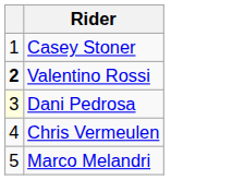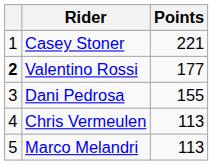 <table class="wikitable" style="font-size: 95%;">
 <tr>
 <th></th>
 <th>Rider</th>
+<th>Points</th>
 </tr>
 <tr>
 <td align=center>1</td>
 <td> <a href='#'>Casey Stoner</a></td>
+<td align=right>221</td>
 </tr>
 <tr>
 <td align=center><strong>2</strong></td>
 <td> <a href='#'>Valentino Rossi</a></td>
+<td align=right>177</td>
 </tr>
 <tr>
-<td align=center style="background: lightyellow;">3</td>
+<td align=center>3</td>
 <td> <a href='#'>Dani Pedrosa</a></td>
+<td align=right>155</td>
 </tr>
 <tr>
 <td align=center>4</td>
 <td> <a href='#'>Chris Vermeulen</a></td>
+<td align=right>113</td>
 </tr>
 <tr>
 <td align=center>5</td>
 <td> <a href='#'>Marco Melandri</a></td>
+<td align=right>113</td>
 </tr>
 </table>
